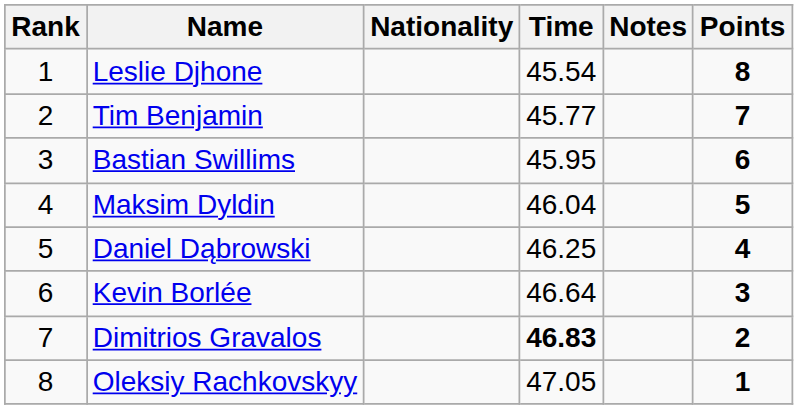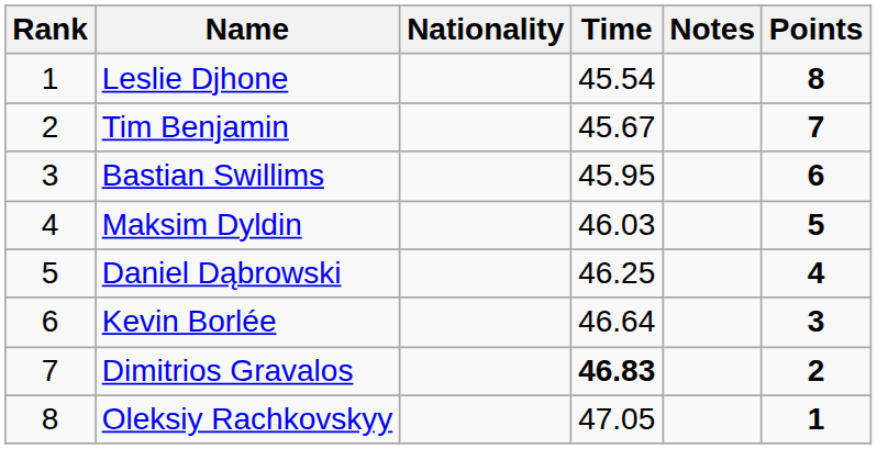 <table class="wikitable sortable" style="text-align:center">
 <tr>
 <th>Rank</th>
 <th>Name</th>
 <th>Nationality</th>
 <th>Time</th>
 <th>Notes</th>
 <th>Points</th>
 </tr>
 <tr>
 <td>1</td>
 <td align=left><a href='#'>Leslie Djhone</a></td>
 <td align=left></td>
 <td>45.54</td>
 <td></td>
 <td><strong>8</strong></td>
 </tr>
 <tr>
 <td>2</td>
 <td align=left><a href='#'>Tim Benjamin</a></td>
 <td align=left></td>
-<td>45.77</td>
+<td>45.67</td>
 <td></td>
 <td><strong>7</strong></td>
 </tr>
 <tr>
 <td>3</td>
 <td align=left><a href='#'>Bastian Swillims</a></td>
 <td align=left></td>
 <td>45.95</td>
 <td></td>
 <td><strong>6</strong></td>
 </tr>
 <tr>
 <td>4</td>
 <td align=left><a href='#'>Maksim Dyldin</a></td>
 <td align=left></td>
-<td>46.04</td>
+<td>46.03</td>
 <td></td>
 <td><strong>5</strong></td>
 </tr>
 <tr>
 <td>5</td>
 <td align=left><a href='#'>Daniel Dąbrowski</a></td>
 <td align=left></td>
 <td>46.25</td>
 <td></td>
 <td><strong>4</strong></td>
 </tr>
 <tr>
 <td>6</td>
 <td align=left><a href='#'>Kevin Borlée</a></td>
 <td align=left></td>
 <td>46.64</td>
 <td></td>
 <td><strong>3</strong></td>
 </tr>
 <tr>
 <td>7</td>
 <td align=left><a href='#'>Dimitrios Gravalos</a></td>
 <td align=left></td>
 <td><strong>46.83</strong></td>
 <td></td>
 <td><strong>2</strong></td>
 </tr>
 <tr>
 <td>8</td>
 <td align=left><a href='#'>Oleksiy Rachkovskyy</a></td>
 <td align=left></td>
 <td>47.05</td>
 <td></td>
 <td><strong>1</strong></td>
 </tr>
 </table>
